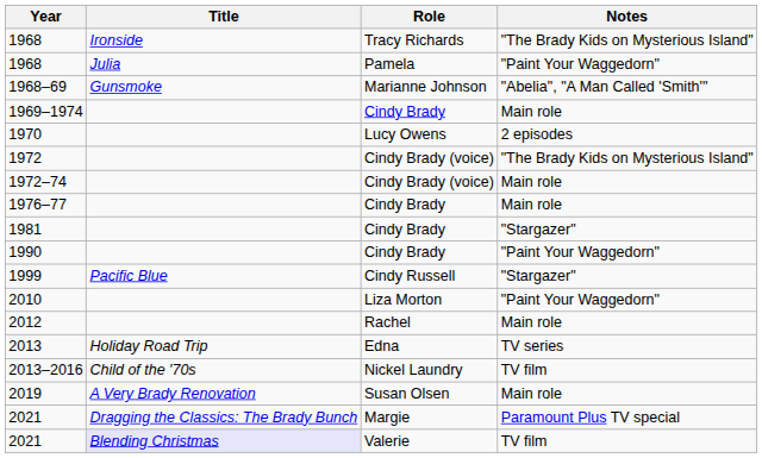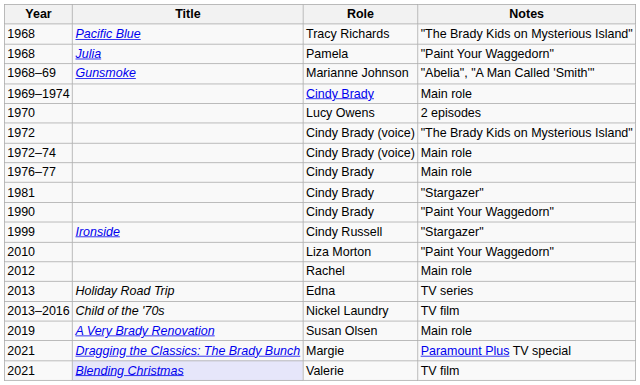 <table class="wikitable sortable">
 <tr>
 <th>Year</th>
 <th>Title</th>
 <th>Role</th>
 <th class="unsortable">Notes</th>
 </tr>
 <tr>
 <td>1968</td>
-<td><em><a href='#'>Ironside</a></em></td>
+<td><em><a href='#'>Pacific Blue</a></em></td>
 <td>Tracy Richards</td>
 <td>"The Brady Kids on Mysterious Island"</td>
 </tr>
 <tr>
 <td>1968</td>
 <td><em><a href='#'>Julia</a></em></td>
 <td>Pamela</td>
 <td>"Paint Your Waggedorn"</td>
 </tr>
 <tr>
 <td>1968–69</td>
 <td><em><a href='#'>Gunsmoke</a></em></td>
 <td>Marianne Johnson</td>
 <td>"Abelia", "A Man Called 'Smith'"</td>
 </tr>
 <tr>
 <td>1969–1974</td>
 <td><em></em></td>
 <td><a href='#'>Cindy Brady</a></td>
 <td>Main role</td>
 </tr>
 <tr>
 <td>1970</td>
 <td><em></em></td>
 <td>Lucy Owens</td>
 <td>2 episodes</td>
 </tr>
 <tr>
 <td>1972</td>
 <td><em></em></td>
 <td>Cindy Brady (voice)</td>
 <td>"The Brady Kids on Mysterious Island"</td>
 </tr>
 <tr>
 <td>1972–74</td>
 <td><em></em></td>
 <td>Cindy Brady (voice)</td>
 <td>Main role</td>
 </tr>
 <tr>
 <td>1976–77</td>
 <td><em></em></td>
 <td>Cindy Brady</td>
 <td>Main role</td>
 </tr>
 <tr>
 <td>1981</td>
 <td><em></em></td>
 <td>Cindy Brady</td>
 <td>"Stargazer"</td>
 </tr>
 <tr>
 <td>1990</td>
 <td><em></em></td>
 <td>Cindy Brady</td>
 <td>"Paint Your Waggedorn"</td>
 </tr>
 <tr>
 <td>1999</td>
-<td><em><a href='#'>Pacific Blue</a></em></td>
+<td><em><a href='#'>Ironside</a></em></td>
 <td>Cindy Russell</td>
 <td>"Stargazer"</td>
 </tr>
 <tr>
 <td>2010</td>
 <td><em></em></td>
 <td>Liza Morton</td>
 <td>"Paint Your Waggedorn"</td>
 </tr>
 <tr>
 <td>2012</td>
 <td><em></em></td>
 <td>Rachel</td>
 <td>Main role</td>
 </tr>
 <tr>
 <td>2013</td>
 <td><em>Holiday Road Trip</em></td>
 <td>Edna</td>
 <td>TV series</td>
 </tr>
 <tr>
 <td>2013–2016</td>
 <td><em>Child of the '70s</em></td>
 <td>Nickel Laundry</td>
 <td>TV film</td>
 </tr>
 <tr>
 <td>2019</td>
 <td><em><a href='#'>A Very Brady Renovation</a></em></td>
 <td>Susan Olsen</td>
 <td>Main role</td>
 </tr>
 <tr>
 <td>2021</td>
 <td><em><a href='#'>Dragging the Classics: The Brady Bunch</a></em></td>
 <td>Margie</td>
 <td><a href='#'>Paramount Plus</a> TV special</td>
 </tr>
 <tr>
 <td>2021</td>
 <td style="background: lavender;"><em><a href='#'>Blending Christmas</a></em></td>
 <td>Valerie</td>
 <td>TV film</td>
 </tr>
 </table>
